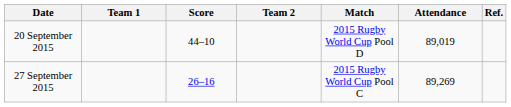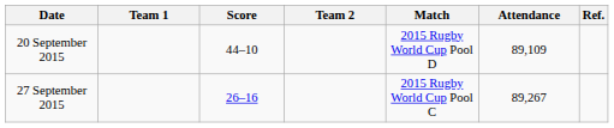 <table class="wikitable" style="text-align:center">
 <tr>
 <th style="width:110px;">Date</th>
 <th style="width:120px;">Team 1</th>
 <th style="width:100px;">Score</th>
 <th style="width:120px;">Team 2</th>
 <th style="width:110px;">Match</th>
 <th style="width:120px;">Attendance</th>
 <th>Ref.</th>
 </tr>
 <tr>
 <td>20 September 2015</td>
 <td></td>
 <td>44–10</td>
 <td></td>
 <td><a href='#'>2015 Rugby World Cup</a> Pool D</td>
-<td style="text-align:center;">89,019</td>
+<td style="text-align:center;">89,109</td>
 <td></td>
 </tr>
 <tr>
 <td>27 September 2015</td>
 <td></td>
 <td><a href='#'>26–16</a></td>
 <td></td>
 <td><a href='#'>2015 Rugby World Cup</a> Pool C</td>
-<td style="text-align:center;">89,269</td>
+<td style="text-align:center;">89,267</td>
 <td></td>
 </tr>
 </table>
